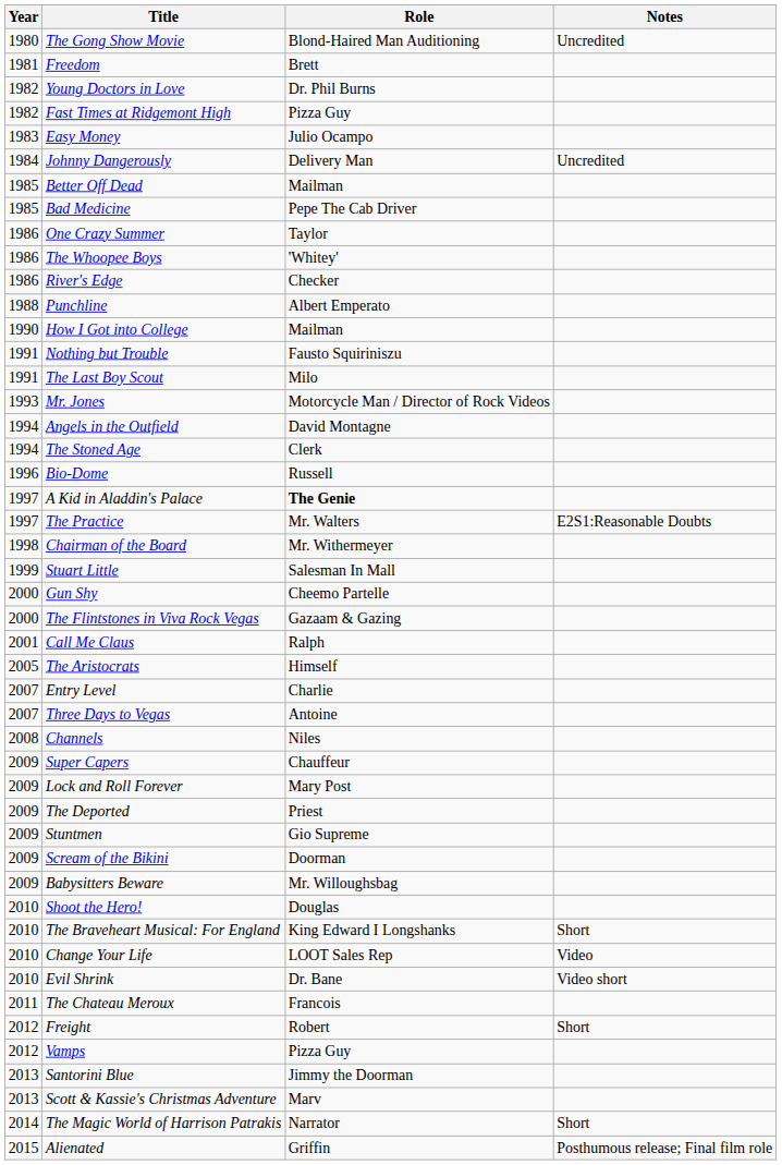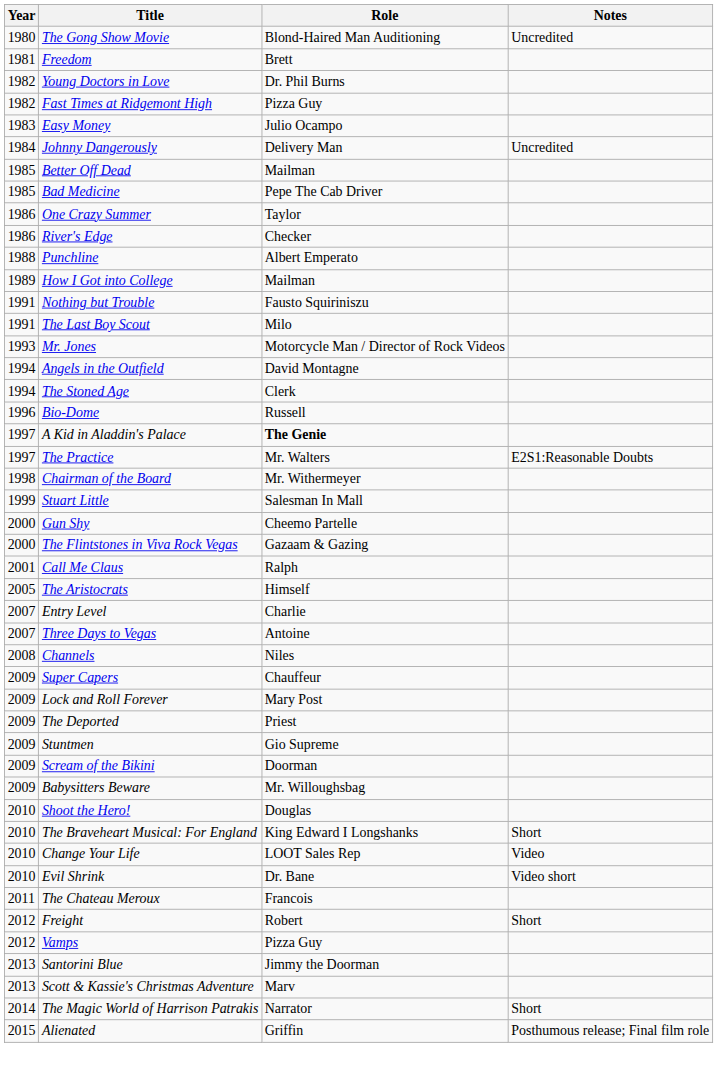 <table class="wikitable sortable">
 <tr>
 <th>Year</th>
 <th>Title</th>
 <th>Role</th>
 <th>Notes</th>
 </tr>
 <tr>
 <td>1980</td>
 <td><em><a href='#'>The Gong Show Movie</a></em></td>
 <td>Blond-Haired Man Auditioning</td>
 <td>Uncredited</td>
 </tr>
 <tr>
 <td>1981</td>
 <td><em><a href='#'>Freedom</a></em></td>
 <td>Brett</td>
 <td></td>
 </tr>
 <tr>
 <td>1982</td>
 <td><em><a href='#'>Young Doctors in Love</a></em></td>
 <td>Dr. Phil Burns</td>
 <td></td>
 </tr>
 <tr>
 <td>1982</td>
 <td><em><a href='#'>Fast Times at Ridgemont High</a></em></td>
 <td>Pizza Guy</td>
 <td></td>
 </tr>
 <tr>
 <td>1983</td>
 <td><em><a href='#'>Easy Money</a></em></td>
 <td>Julio Ocampo</td>
 <td></td>
 </tr>
 <tr>
 <td>1984</td>
 <td><em><a href='#'>Johnny Dangerously</a></em></td>
 <td>Delivery Man</td>
 <td>Uncredited</td>
 </tr>
 <tr>
 <td>1985</td>
 <td><em><a href='#'>Better Off Dead</a></em></td>
 <td>Mailman</td>
 <td></td>
 </tr>
 <tr>
 <td>1985</td>
 <td><em><a href='#'>Bad Medicine</a></em></td>
 <td>Pepe The Cab Driver</td>
 <td></td>
 </tr>
 <tr>
 <td>1986</td>
 <td><em><a href='#'>One Crazy Summer</a></em></td>
 <td>Taylor</td>
 <td></td>
 </tr>
 <tr>
 <td>1986</td>
-<td><em><a href='#'>The Whoopee Boys</a></em></td>
-<td>'Whitey'</td>
-<td></td>
-</tr>
-<tr>
-<td>1986</td>
 <td><em><a href='#'>River's Edge</a></em></td>
 <td>Checker</td>
 <td></td>
 </tr>
 <tr>
 <td>1988</td>
 <td><em><a href='#'>Punchline</a></em></td>
 <td>Albert Emperato</td>
 <td></td>
 </tr>
 <tr>
-<td>1990</td>
+<td>1989</td>
 <td><em><a href='#'>How I Got into College</a></em></td>
 <td>Mailman</td>
 <td></td>
 </tr>
 <tr>
 <td>1991</td>
 <td><em><a href='#'>Nothing but Trouble</a></em></td>
 <td>Fausto Squiriniszu</td>
 <td></td>
 </tr>
 <tr>
 <td>1991</td>
 <td><em><a href='#'>The Last Boy Scout</a></em></td>
 <td>Milo</td>
 <td></td>
 </tr>
 <tr>
 <td>1993</td>
 <td><em><a href='#'>Mr. Jones</a></em></td>
 <td>Motorcycle Man / Director of Rock Videos</td>
 <td></td>
 </tr>
 <tr>
 <td>1994</td>
 <td><em><a href='#'>Angels in the Outfield</a></em></td>
 <td>David Montagne</td>
 <td></td>
 </tr>
 <tr>
 <td>1994</td>
 <td><em><a href='#'>The Stoned Age</a></em></td>
 <td>Clerk</td>
 <td></td>
 </tr>
 <tr>
 <td>1996</td>
 <td><em><a href='#'>Bio-Dome</a></em></td>
 <td>Russell</td>
 <td></td>
 </tr>
 <tr>
 <td>1997</td>
 <td><em>A Kid in Aladdin's Palace</em></td>
 <td><strong>The Genie</strong></td>
 <td></td>
 </tr>
 <tr>
 <td>1997</td>
 <td><em><a href='#'>The Practice</a></em></td>
 <td>Mr. Walters</td>
 <td>E2S1:Reasonable Doubts</td>
 </tr>
 <tr>
 <td>1998</td>
 <td><em><a href='#'>Chairman of the Board</a></em></td>
 <td>Mr. Withermeyer</td>
 <td></td>
 </tr>
 <tr>
 <td>1999</td>
 <td><em><a href='#'>Stuart Little</a></em></td>
 <td>Salesman In Mall</td>
 <td></td>
 </tr>
 <tr>
 <td>2000</td>
 <td><em><a href='#'>Gun Shy</a></em></td>
 <td>Cheemo Partelle</td>
 <td></td>
 </tr>
 <tr>
 <td>2000</td>
 <td><em><a href='#'>The Flintstones in Viva Rock Vegas</a></em></td>
 <td>Gazaam & Gazing</td>
 <td></td>
 </tr>
 <tr>
 <td>2001</td>
 <td><em><a href='#'>Call Me Claus</a></em></td>
 <td>Ralph</td>
 <td></td>
 </tr>
 <tr>
 <td>2005</td>
 <td><em><a href='#'>The Aristocrats</a></em></td>
 <td>Himself</td>
 <td></td>
 </tr>
 <tr>
 <td>2007</td>
 <td><em>Entry Level</em></td>
 <td>Charlie</td>
 <td></td>
 </tr>
 <tr>
 <td>2007</td>
 <td><em><a href='#'>Three Days to Vegas</a></em></td>
 <td>Antoine</td>
 <td></td>
 </tr>
 <tr>
 <td>2008</td>
 <td><em><a href='#'>Channels</a></em></td>
 <td>Niles</td>
 <td></td>
 </tr>
 <tr>
 <td>2009</td>
 <td><em><a href='#'>Super Capers</a></em></td>
 <td>Chauffeur</td>
 <td></td>
 </tr>
 <tr>
 <td>2009</td>
 <td><em>Lock and Roll Forever</em></td>
 <td>Mary Post</td>
 <td></td>
 </tr>
 <tr>
 <td>2009</td>
 <td><em>The Deported</em></td>
 <td>Priest</td>
 <td></td>
 </tr>
 <tr>
 <td>2009</td>
 <td><em>Stuntmen</em></td>
 <td>Gio Supreme</td>
 <td></td>
 </tr>
 <tr>
 <td>2009</td>
 <td><em><a href='#'>Scream of the Bikini</a></em></td>
 <td>Doorman</td>
 <td></td>
 </tr>
 <tr>
 <td>2009</td>
 <td><em>Babysitters Beware</em></td>
 <td>Mr. Willoughsbag</td>
 <td></td>
 </tr>
 <tr>
 <td>2010</td>
 <td><em><a href='#'>Shoot the Hero!</a></em></td>
 <td>Douglas</td>
 <td></td>
 </tr>
 <tr>
 <td>2010</td>
 <td><em>The Braveheart Musical: For England</em></td>
 <td>King Edward I Longshanks</td>
 <td>Short</td>
 </tr>
 <tr>
 <td>2010</td>
 <td><em>Change Your Life </em></td>
 <td>LOOT Sales Rep</td>
 <td>Video</td>
 </tr>
 <tr>
 <td>2010</td>
 <td><em>Evil Shrink</em></td>
 <td>Dr. Bane</td>
 <td>Video short</td>
 </tr>
 <tr>
 <td>2011</td>
 <td><em>The Chateau Meroux</em></td>
 <td>Francois</td>
 <td></td>
 </tr>
 <tr>
 <td>2012</td>
 <td><em>Freight</em></td>
 <td>Robert</td>
 <td>Short</td>
 </tr>
 <tr>
 <td>2012</td>
 <td><em><a href='#'>Vamps</a></em></td>
 <td>Pizza Guy</td>
 <td></td>
 </tr>
 <tr>
 <td>2013</td>
 <td><em>Santorini Blue</em></td>
 <td>Jimmy the Doorman</td>
 <td></td>
 </tr>
 <tr>
 <td>2013</td>
 <td><em>Scott & Kassie's Christmas Adventure</em></td>
 <td>Marv</td>
 <td></td>
 </tr>
 <tr>
 <td>2014</td>
 <td><em>The Magic World of Harrison Patrakis</em></td>
 <td>Narrator</td>
 <td>Short</td>
 </tr>
 <tr>
 <td>2015</td>
 <td><em>Alienated</em></td>
 <td>Griffin</td>
 <td>Posthumous release; Final film role</td>
 </tr>
 </table>
